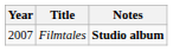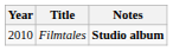 <table class="wikitable sortable">
 <tr>
 <th>Year</th>
 <th>Title</th>
 <th class="unsortable">Notes</th>
 </tr>
 <tr>
-<td>2007</td>
+<td>2010</td>
 <td><em>Filmtales</em></td>
 <td><strong>Studio album</strong></td>
 </tr>
 </table>
